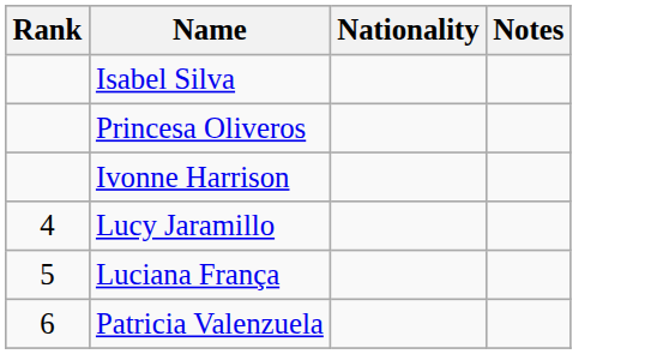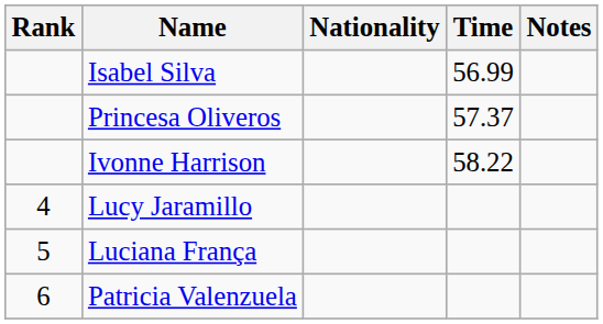 <table class="wikitable sortable" style="text-align:center;font-size:95%">
 <tr>
 <th>Rank</th>
 <th>Name</th>
 <th>Nationality</th>
+<th>Time</th>
 <th>Notes</th>
 </tr>
 <tr>
 <td></td>
 <td align=left><a href='#'>Isabel Silva</a></td>
 <td align=left></td>
+<td>56.99</td>
 <td></td>
 </tr>
 <tr>
 <td></td>
 <td align=left><a href='#'>Princesa Oliveros</a></td>
 <td align=left></td>
+<td>57.37</td>
 <td></td>
 </tr>
 <tr>
 <td></td>
 <td align=left><a href='#'>Ivonne Harrison</a></td>
 <td align=left></td>
+<td>58.22</td>
 <td></td>
 </tr>
 <tr>
 <td>4</td>
 <td align=left><a href='#'>Lucy Jaramillo</a></td>
 <td align=left></td>
 <td></td>
+<td></td>
 </tr>
 <tr>
 <td>5</td>
 <td align=left><a href='#'>Luciana França</a></td>
 <td align=left></td>
+<td></td>
 <td></td>
 </tr>
 <tr>
 <td>6</td>
 <td align=left><a href='#'>Patricia Valenzuela</a></td>
 <td align=left></td>
 <td></td>
+<td></td>
 </tr>
 </table>
